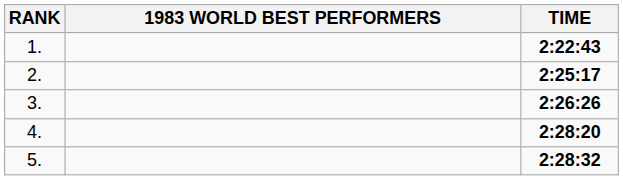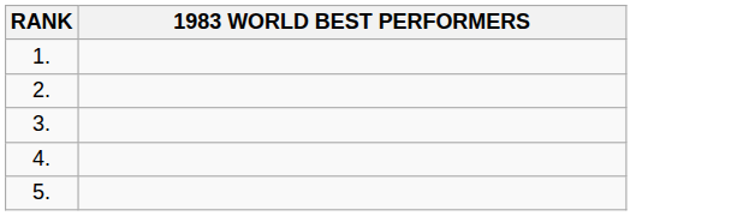 <table class=wikitable>
 <tr>
 <th>RANK</th>
 <th align="center" style="width: 25em">1983 WORLD BEST PERFORMERS</th>
-<th align="center" style="width: 5em">TIME</th>
 </tr>
 <tr>
 <td align="center">1.</td>
 <td></td>
-<td align="center"><strong>2:22:43</strong></td>
 </tr>
 <tr>
 <td align="center">2.</td>
 <td></td>
-<td align="center"><strong>2:25:17</strong></td>
 </tr>
 <tr>
 <td align="center">3.</td>
 <td></td>
-<td align="center"><strong>2:26:26</strong></td>
 </tr>
 <tr>
 <td align="center">4.</td>
 <td></td>
-<td align="center"><strong>2:28:20</strong></td>
 </tr>
 <tr>
 <td align="center">5.</td>
 <td></td>
-<td align="center"><strong>2:28:32</strong></td>
 </tr>
 </table>
